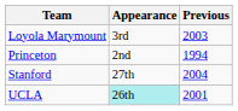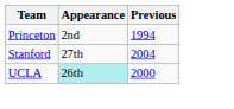 <table class="wikitable sortable">
 <tr>
 <th>Team</th>
 <th>Appearance</th>
 <th>Previous</th>
-</tr>
-<tr>
-<td><a href='#'>Loyola Marymount</a></td>
-<td>3rd</td>
-<td><a href='#'>2003</a></td>
 </tr>
 <tr>
 <td><a href='#'>Princeton</a></td>
 <td>2nd</td>
 <td><a href='#'>1994</a></td>
 </tr>
 <tr>
 <td><a href='#'>Stanford</a></td>
 <td>27th</td>
 <td><a href='#'>2004</a></td>
 </tr>
 <tr>
 <td><a href='#'>UCLA</a></td>
 <td style="background: paleturquoise;">26th</td>
-<td><a href='#'>2001</a></td>
+<td><a href='#'>2000</a></td>
 </tr>
 </table>
